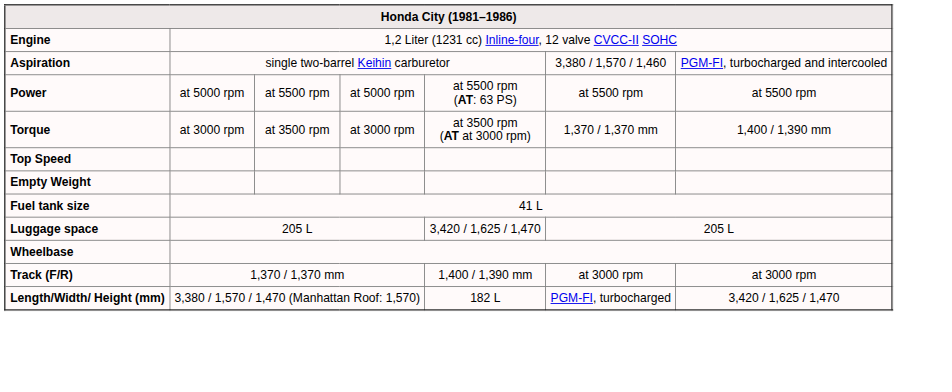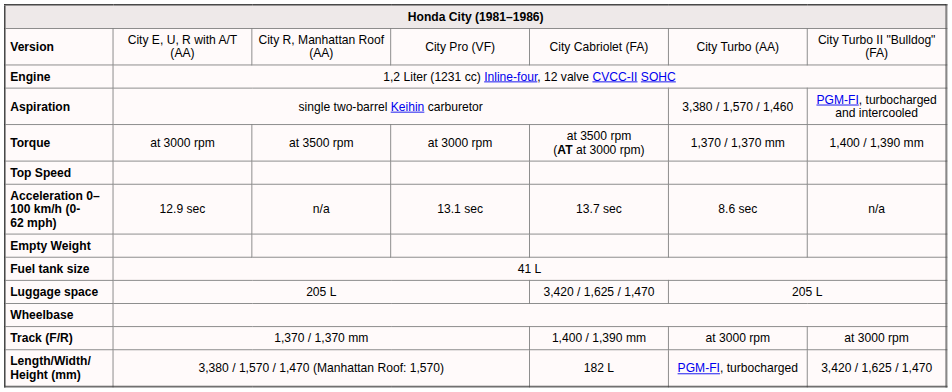 <table border="2" cellspacing="0" cellpadding="5" rules="all" border:solid 2px #1C1C1C; style="margin:1em 1em 1em 0; border-collapse:collapse; background-color:#FFFAFA; font-size:85%; empty-cells:show;">
 <tr>
 <td colspan="7" align="center" style="background-color:#EEE9E9;"><strong>Honda City (1981–1986)</strong></td>
+</tr>
+<tr>
+<td width=110><strong>Version</strong></td>
+<td colspan="1" align="center" width=145>City E, U, R with A/T (AA)</td>
+<td colspan="1" align="center" width=145>City R, Manhattan Roof (AA)</td>
+<td colspan="1" align="center" width=145>City Pro (VF)</td>
+<td colspan="1" align="center" width=145>City Cabriolet (FA)</td>
+<td colspan="1" align="center" width=145>City Turbo (AA)</td>
+<td colspan="1" align="center" width=145>City Turbo II "Bulldog" (FA)</td>
 </tr>
 <tr>
 <td><strong>Engine</strong></td>
 <td colspan="6" align="center">1,2 Liter (1231 cc) <a href='#'>Inline-four</a>, 12 valve <a href='#'>CVCC-II</a> <a href='#'>SOHC</a></td>
 </tr>
 <tr>
 <td><strong>Aspiration</strong></td>
 <td colspan="4" align="center">single two-barrel <a href='#'>Keihin</a> carburetor</td>
 <td colspan="1" align="center">3,380 / 1,570 / 1,460</td>
 <td colspan="1" align="center"><a href='#'>PGM-FI</a>, turbocharged and intercooled</td>
-</tr>
-<tr>
-<td><strong>Power</strong></td>
-<td colspan="1" align="center"> at 5000 rpm</td>
-<td colspan="1" align="center"> at 5500 rpm</td>
-<td colspan="1" align="center"> at 5000 rpm</td>
-<td colspan="1" align="center"> at 5500 rpm <br> (<strong>AT</strong>: 63 PS)</td>
-<td colspan="1" align="center"> at 5500 rpm</td>
-<td colspan="1" align="center"> at 5500 rpm</td>
 </tr>
 <tr>
 <td><strong>Torque</strong></td>
 <td colspan="1" align="center"> at 3000 rpm</td>
 <td colspan="1" align="center"> at 3500 rpm</td>
 <td colspan="1" align="center"> at 3000 rpm</td>
 <td colspan="1" align="center"> at 3500 rpm <br> (<strong>AT</strong> at 3000 rpm)</td>
 <td colspan="1" align="center">1,370 / 1,370 mm</td>
 <td colspan="1" align="center">1,400 / 1,390 mm</td>
 </tr>
 <tr>
 <td><strong>Top Speed</strong></td>
 <td colspan="1" align="center"></td>
 <td colspan="1" align="center"></td>
 <td colspan="1" align="center"></td>
 <td colspan="1" align="center"></td>
 <td colspan="1" align="center"></td>
 <td colspan="1" align="center"></td>
+</tr>
+<tr>
+<td><strong>Acceleration 0–100 km/h (0-62 mph)</strong></td>
+<td colspan="1" align="center">12.9 sec</td>
+<td colspan="1" align="center">n/a</td>
+<td colspan="1" align="center">13.1 sec</td>
+<td colspan="1" align="center">13.7 sec</td>
+<td colspan="1" align="center">8.6 sec</td>
+<td colspan="1" align="center">n/a</td>
 </tr>
 <tr>
 <td><strong>Empty Weight</strong></td>
 <td colspan="1" align="center"></td>
 <td colspan="1" align="center"></td>
 <td colspan="1" align="center"></td>
 <td colspan="1" align="center"></td>
 <td colspan="1" align="center"></td>
 <td colspan="1" align="center"></td>
 </tr>
 <tr>
 <td><strong>Fuel tank size</strong></td>
 <td colspan="6" align="center">41 L</td>
 </tr>
 <tr>
 <td><strong>Luggage space</strong></td>
 <td colspan="3" align="center">205 L</td>
 <td colspan="1" align="center">3,420 / 1,625 / 1,470</td>
 <td colspan="2" align="center">205 L</td>
 </tr>
 <tr>
 <td><strong>Wheelbase</strong></td>
 <td colspan="6" align="center"></td>
 </tr>
 <tr>
 <td><strong>Track (F/R)</strong></td>
 <td colspan="3" align="center">1,370 / 1,370 mm</td>
 <td colspan="1" align="center">1,400 / 1,390 mm</td>
 <td colspan="1" align="center"> at 3000 rpm</td>
 <td colspan="1" align="center"> at 3000 rpm</td>
 </tr>
 <tr>
 <td><strong>Length/Width/ Height (mm)</strong></td>
 <td colspan="3" align="center">3,380 / 1,570 / 1,470 (Manhattan Roof: 1,570)</td>
 <td colspan="1" align="center">182 L</td>
 <td colspan="1" align="center"><a href='#'>PGM-FI</a>, turbocharged</td>
 <td colspan="1" align="center">3,420 / 1,625 / 1,470</td>
 </tr>
 </table>
